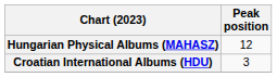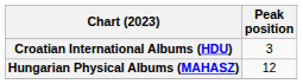 <table class="wikitable sortable plainrowheaders" style="text-align:center;">
 <tr>
 <th scope="col">Chart (2023)</th>
 <th scope="col">Peak<br>position</th>
 </tr>
 <tr>
+<th scope="row">Croatian International Albums (<a href='#'>HDU</a>)</th>
+<td>3</td>
+</tr>
+<tr>
 <th scope="row">Hungarian Physical Albums (<a href='#'>MAHASZ</a>)</th>
 <td>12</td>
 </tr>
 <tr>
-<th scope="row">Croatian International Albums (<a href='#'>HDU</a>)</th>
-<td>3</td>
-</tr>
-<tr>
 </tr>
 </table>
